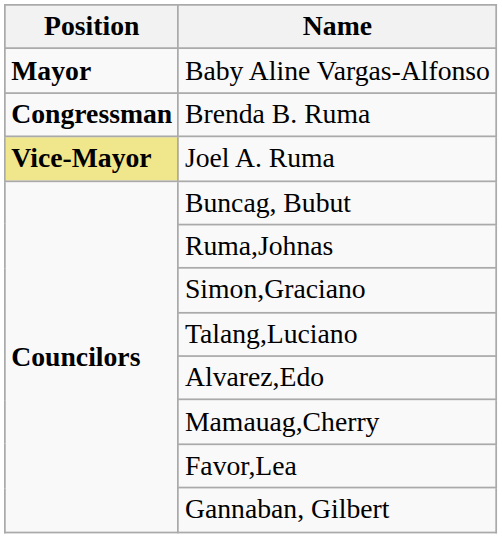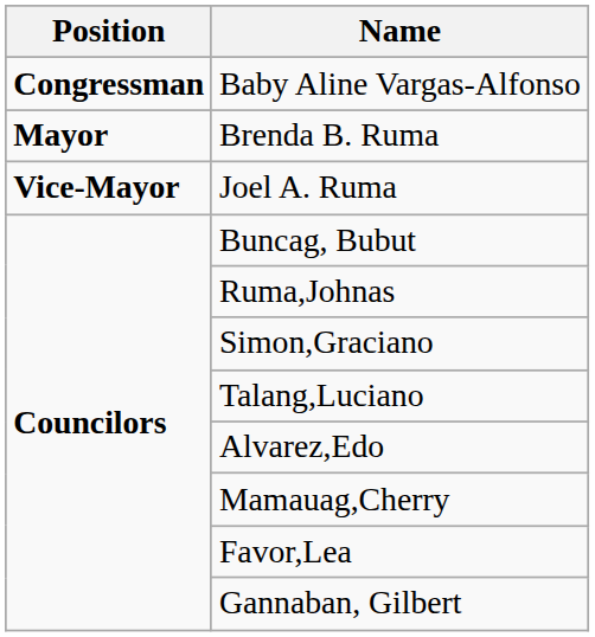 <table class="wikitable sortable">
 <tr>
 <th>Position</th>
 <th>Name</th>
 </tr>
 <tr>
-<td><strong>Mayor</strong></td>
+<td><strong>Congressman</strong></td>
 <td>Baby Aline Vargas-Alfonso</td>
 </tr>
 <tr>
-<td><strong>Congressman</strong></td>
+<td><strong>Mayor</strong></td>
 <td>Brenda B. Ruma</td>
 </tr>
 <tr>
-<td style="background: khaki;"><strong>Vice-Mayor</strong></td>
+<td><strong>Vice-Mayor</strong></td>
 <td>Joel A. Ruma</td>
 </tr>
 <tr>
 <td rowspan="8"><strong>Councilors</strong></td>
 <td>Buncag, Bubut</td>
 </tr>
 <tr>
 <td>Ruma,Johnas</td>
 </tr>
 <tr>
 <td>Simon,Graciano</td>
 </tr>
 <tr>
 <td>Talang,Luciano</td>
 </tr>
 <tr>
 <td>Alvarez,Edo</td>
 </tr>
 <tr>
 <td>Mamauag,Cherry</td>
 </tr>
 <tr>
 <td>Favor,Lea</td>
 </tr>
 <tr>
 <td>Gannaban, Gilbert</td>
 </tr>
 </table>
